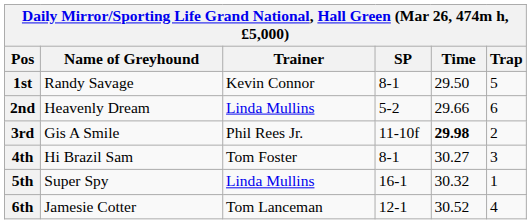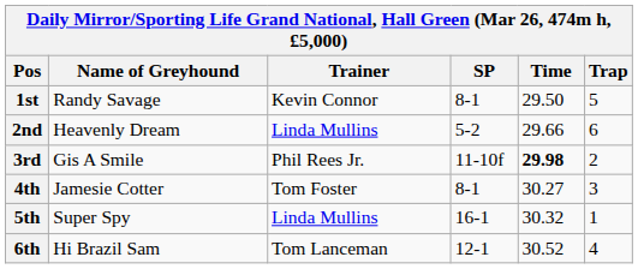 <table class="wikitable">
 <tr>
 <th colspan="6"><a href='#'>Daily Mirror/Sporting Life Grand National</a>, <a href='#'>Hall Green</a> (Mar 26, 474m h, £5,000)</th>
 </tr>
 <tr>
 <th width=30>Pos</th>
 <th width=180>Name of Greyhound</th>
 <th width=150>Trainer</th>
 <th width=50>SP</th>
 <th width=50>Time</th>
 <th width=30>Trap</th>
 </tr>
 <tr>
 <th>1st</th>
 <td>Randy Savage</td>
 <td>Kevin Connor</td>
 <td>8-1</td>
 <td>29.50</td>
 <td>5</td>
 </tr>
 <tr>
 <th>2nd</th>
 <td>Heavenly Dream</td>
 <td><a href='#'>Linda Mullins</a></td>
 <td>5-2</td>
 <td>29.66</td>
 <td>6</td>
 </tr>
 <tr>
 <th>3rd</th>
 <td>Gis A Smile</td>
 <td>Phil Rees Jr.</td>
 <td>11-10f</td>
 <td><strong>29.98</strong></td>
 <td>2</td>
 </tr>
 <tr>
 <th>4th</th>
-<td>Hi Brazil Sam</td>
+<td>Jamesie Cotter</td>
 <td>Tom Foster</td>
 <td>8-1</td>
 <td>30.27</td>
 <td>3</td>
 </tr>
 <tr>
 <th>5th</th>
 <td>Super Spy</td>
 <td><a href='#'>Linda Mullins</a></td>
 <td>16-1</td>
 <td>30.32</td>
 <td>1</td>
 </tr>
 <tr>
 <th>6th</th>
-<td>Jamesie Cotter</td>
+<td>Hi Brazil Sam</td>
 <td>Tom Lanceman</td>
 <td>12-1</td>
 <td>30.52</td>
 <td>4</td>
 </tr>
 </table>
